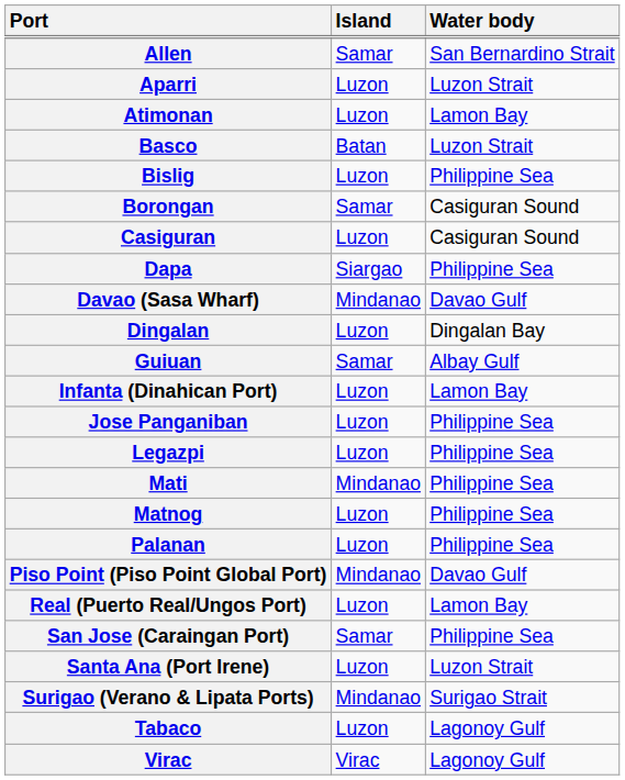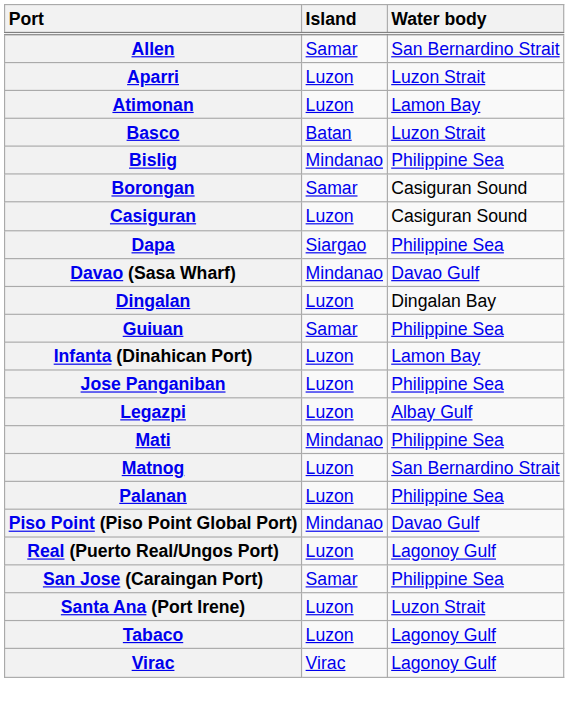 <table class="wikitable sortable plainrowheaders" style="font-size:95%;">
 <tr style="border-bottom:double grey;">
 <th scope="col" style="text-align:left;">Port </th>
 <th scope="col" style="text-align:left;">Island</th>
 <th scope="col" style="text-align:left;">Water body</th>
 </tr>
 <tr>
 <th scope="row"><a href='#'>Allen</a></th>
 <td><a href='#'>Samar</a></td>
 <td><a href='#'>San Bernardino Strait</a></td>
 </tr>
 <tr>
 <th scope="row"><a href='#'>Aparri</a></th>
 <td><a href='#'>Luzon</a></td>
 <td><a href='#'>Luzon Strait</a></td>
 </tr>
 <tr>
 <th scope="row"><a href='#'>Atimonan</a></th>
 <td><a href='#'>Luzon</a></td>
 <td><a href='#'>Lamon Bay</a></td>
 </tr>
 <tr>
 <th scope="row"><a href='#'>Basco</a></th>
 <td><a href='#'>Batan</a></td>
 <td><a href='#'>Luzon Strait</a></td>
 </tr>
 <tr>
 <th scope="row"><a href='#'>Bislig</a></th>
-<td><a href='#'>Luzon</a></td>
+<td><a href='#'>Mindanao</a></td>
 <td><a href='#'>Philippine Sea</a></td>
 </tr>
 <tr>
 <th scope="row"><a href='#'>Borongan</a></th>
 <td><a href='#'>Samar</a></td>
 <td>Casiguran Sound</td>
 </tr>
 <tr>
 <th scope="row"><a href='#'>Casiguran</a></th>
 <td><a href='#'>Luzon</a></td>
 <td>Casiguran Sound</td>
 </tr>
 <tr>
 <th scope="row"><a href='#'>Dapa</a></th>
 <td><a href='#'>Siargao</a></td>
 <td><a href='#'>Philippine Sea</a></td>
 </tr>
 <tr>
 <th scope="row"><a href='#'>Davao</a> (Sasa Wharf)</th>
 <td><a href='#'>Mindanao</a></td>
 <td><a href='#'>Davao Gulf</a></td>
 </tr>
 <tr>
 <th scope="row"><a href='#'>Dingalan</a></th>
 <td><a href='#'>Luzon</a></td>
 <td>Dingalan Bay</td>
 </tr>
 <tr>
 <th scope="row"><a href='#'>Guiuan</a></th>
 <td><a href='#'>Samar</a></td>
-<td><a href='#'>Albay Gulf</a></td>
+<td><a href='#'>Philippine Sea</a></td>
 </tr>
 <tr>
 <th scope="row"><a href='#'>Infanta</a> (Dinahican Port)</th>
 <td><a href='#'>Luzon</a></td>
 <td><a href='#'>Lamon Bay</a></td>
 </tr>
 <tr>
 <th scope="row"><a href='#'>Jose Panganiban</a></th>
 <td><a href='#'>Luzon</a></td>
 <td><a href='#'>Philippine Sea</a></td>
 </tr>
 <tr>
 <th scope="row"><a href='#'>Legazpi</a></th>
 <td><a href='#'>Luzon</a></td>
-<td><a href='#'>Philippine Sea</a></td>
+<td><a href='#'>Albay Gulf</a></td>
 </tr>
 <tr>
 <th scope="row"><a href='#'>Mati</a></th>
 <td><a href='#'>Mindanao</a></td>
 <td><a href='#'>Philippine Sea</a></td>
 </tr>
 <tr>
 <th scope="row"><a href='#'>Matnog</a></th>
 <td><a href='#'>Luzon</a></td>
-<td><a href='#'>Philippine Sea</a></td>
+<td><a href='#'>San Bernardino Strait</a></td>
 </tr>
 <tr>
 <th scope="row"><a href='#'>Palanan</a></th>
 <td><a href='#'>Luzon</a></td>
 <td><a href='#'>Philippine Sea</a></td>
 </tr>
 <tr>
 <th scope="row"><a href='#'>Piso Point</a>  (Piso Point Global Port)</th>
 <td><a href='#'>Mindanao</a></td>
 <td><a href='#'>Davao Gulf</a></td>
 </tr>
 <tr>
 <th scope="row"><a href='#'>Real</a> (Puerto Real/Ungos Port)</th>
 <td><a href='#'>Luzon</a></td>
-<td><a href='#'>Lamon Bay</a></td>
+<td><a href='#'>Lagonoy Gulf</a></td>
 </tr>
 <tr>
 <th scope="row"><a href='#'>San Jose</a> (Caraingan Port)</th>
 <td><a href='#'>Samar</a></td>
 <td><a href='#'>Philippine Sea</a></td>
 </tr>
 <tr>
 <th scope="row"><a href='#'>Santa Ana</a> (Port Irene)</th>
 <td><a href='#'>Luzon</a></td>
 <td><a href='#'>Luzon Strait</a></td>
 </tr>
 <tr>
-<th scope="row"><a href='#'>Surigao</a> (Verano & Lipata Ports)</th>
-<td><a href='#'>Mindanao</a></td>
-<td><a href='#'>Surigao Strait</a></td>
-</tr>
-<tr>
 <th scope="row"><a href='#'>Tabaco</a></th>
 <td><a href='#'>Luzon</a></td>
 <td><a href='#'>Lagonoy Gulf</a></td>
 </tr>
 <tr>
 <th scope="row"><a href='#'>Virac</a></th>
 <td><a href='#'>Virac</a></td>
 <td><a href='#'>Lagonoy Gulf</a></td>
 </tr>
 </table>
